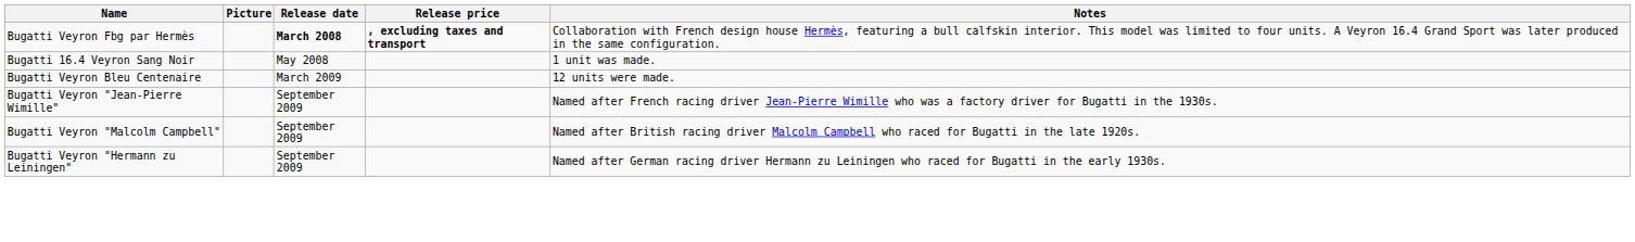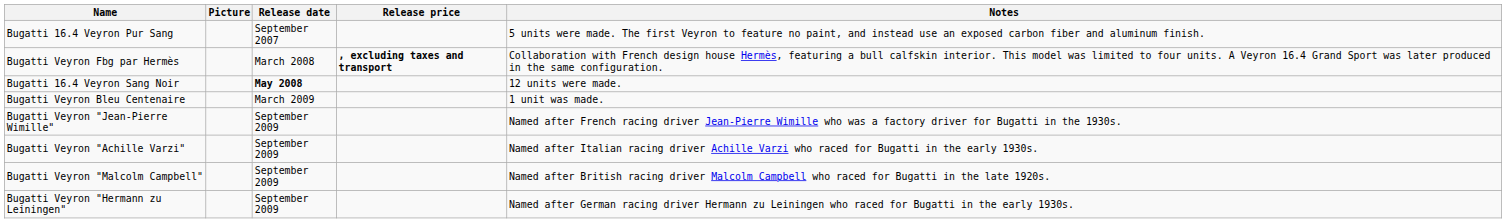 <table class="wikitable">
 <tr>
 <th>Name</th>
 <th>Picture</th>
 <th>Release date</th>
 <th>Release price</th>
 <th>Notes</th>
 </tr>
 <tr>
+<td>Bugatti 16.4 Veyron Pur Sang</td>
+<td></td>
+<td>September 2007</td>
+<td></td>
+<td>5 units were made. The first Veyron to feature no paint, and instead use an exposed carbon fiber and aluminum finish.</td>
+</tr>
+<tr>
 <td>Bugatti Veyron Fbg par Hermès</td>
 <td></td>
-<td><strong>March 2008</strong></td>
+<td>March 2008</td>
 <td><strong>, excluding taxes and transport</strong></td>
 <td>Collaboration with French design house <a href='#'>Hermès</a>, featuring a bull calfskin interior. This model was limited to four units. A Veyron 16.4 Grand Sport was later produced in the same configuration.</td>
 </tr>
 <tr>
 <td>Bugatti 16.4 Veyron Sang Noir</td>
 <td></td>
-<td>May 2008</td>
+<td><strong>May 2008</strong></td>
 <td></td>
-<td>1 unit was made.</td>
+<td>12 units were made.</td>
 </tr>
 <tr>
 <td>Bugatti Veyron Bleu Centenaire</td>
 <td></td>
 <td>March 2009</td>
 <td></td>
-<td>12 units were made.</td>
+<td>1 unit was made.</td>
 </tr>
 <tr>
 <td>Bugatti Veyron "Jean-Pierre Wimille"</td>
 <td></td>
 <td>September 2009</td>
 <td></td>
 <td>Named after French racing driver <a href='#'>Jean-Pierre Wimille</a> who was a factory driver for Bugatti in the 1930s.</td>
+</tr>
+<tr>
+<td>Bugatti Veyron "Achille Varzi"</td>
+<td></td>
+<td>September 2009</td>
+<td></td>
+<td>Named after Italian racing driver <a href='#'>Achille Varzi</a> who raced for Bugatti in the early 1930s.</td>
 </tr>
 <tr>
 <td>Bugatti Veyron "Malcolm Campbell"</td>
 <td></td>
 <td>September 2009</td>
 <td></td>
 <td>Named after British racing driver <a href='#'>Malcolm Campbell</a> who raced for Bugatti in the late 1920s.</td>
 </tr>
 <tr>
 <td>Bugatti Veyron "Hermann zu Leiningen"</td>
 <td></td>
 <td>September 2009</td>
 <td></td>
 <td>Named after German racing driver Hermann zu Leiningen who raced for Bugatti in the early 1930s.</td>
 </tr>
 </table>
